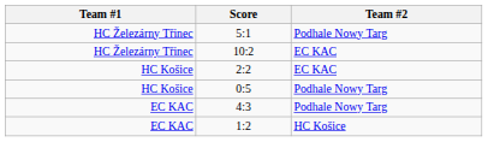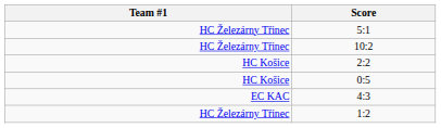 <table class="wikitable" style="text-align: center;">
 <tr>
 <th width=22%>Team #1</th>
 <th width=11%>Score</th>
-<th width=22%>Team #2</th>
 </tr>
 <tr>
 <td style="text-align: right;"><a href='#'>HC Železárny Třinec</a> </td>
 <td>5:1</td>
-<td style="text-align: left;"> <a href='#'>Podhale Nowy Targ</a></td>
 </tr>
 <tr>
 <td style="text-align: right;"><a href='#'>HC Železárny Třinec</a> </td>
 <td>10:2</td>
-<td style="text-align: left;"> <a href='#'>EC KAC</a></td>
 </tr>
 <tr>
 <td style="text-align: right;"><a href='#'>HC Košice</a> </td>
 <td>2:2</td>
-<td style="text-align: left;"> <a href='#'>EC KAC</a></td>
 </tr>
 <tr>
 <td style="text-align: right;"><a href='#'>HC Košice</a> </td>
 <td>0:5</td>
-<td style="text-align: left;"> <a href='#'>Podhale Nowy Targ</a></td>
 </tr>
 <tr>
 <td style="text-align: right;"><a href='#'>EC KAC</a> </td>
 <td>4:3</td>
-<td style="text-align: left;"> <a href='#'>Podhale Nowy Targ</a></td>
 </tr>
 <tr>
-<td style="text-align: right;"><a href='#'>EC KAC</a> </td>
+<td style="text-align: right;"><a href='#'>HC Železárny Třinec</a> </td>
 <td>1:2</td>
-<td style="text-align: left;"> <a href='#'>HC Košice</a></td>
 </tr>
 </table>
